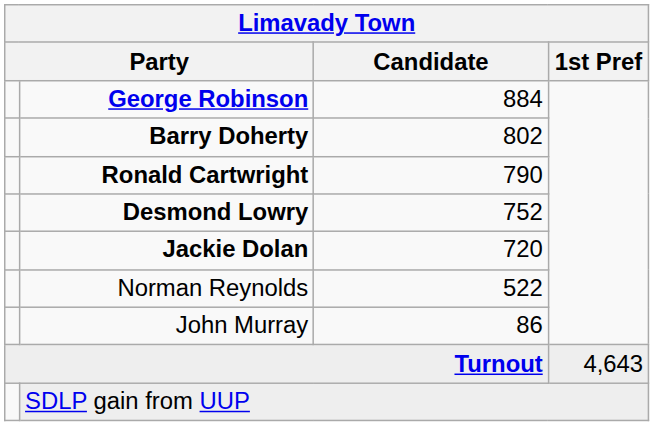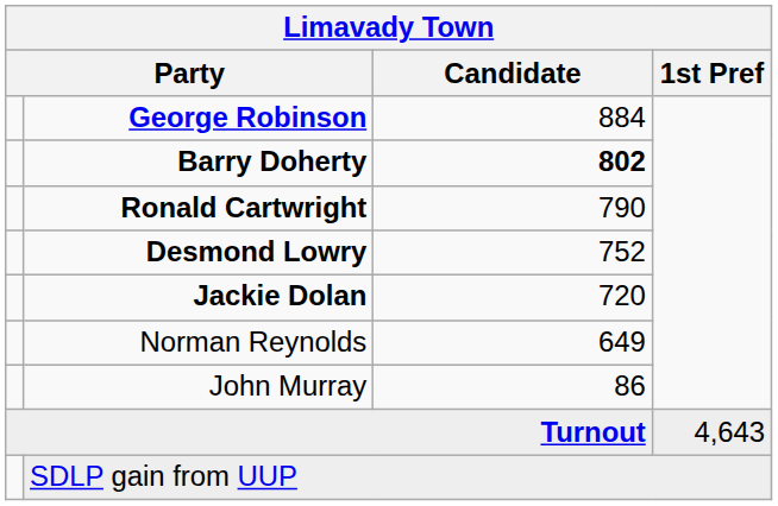 <table class="wikitable">
 <tr>
 <th colspan="4" align="center"><a href='#'>Limavady Town</a></th>
 </tr>
 <tr>
 <th colspan="2" align="center" width=200>Party</th>
 <th width=150>Candidate</th>
 <th width=60>1st Pref</th>
 </tr>
 <tr>
 <td></td>
 <td align="right"><strong><a href='#'>George Robinson</a></strong></td>
 <td align="right">884</td>
 </tr>
 <tr>
 <td></td>
 <td align="right"><strong>Barry Doherty</strong></td>
-<td align="right">802</td>
+<td align="right"><strong>802</strong></td>
 </tr>
 <tr>
 <td></td>
 <td align="right"><strong>Ronald Cartwright</strong></td>
 <td align="right">790</td>
 </tr>
 <tr>
 <td></td>
 <td align="right"><strong>Desmond Lowry</strong></td>
 <td align="right">752</td>
 </tr>
 <tr>
 <td></td>
 <td align="right"><strong>Jackie Dolan</strong></td>
 <td align="right">720</td>
 </tr>
 <tr>
 <td></td>
 <td align="right">Norman Reynolds</td>
-<td align="right">522</td>
+<td align="right">649</td>
 </tr>
 <tr>
 <td></td>
 <td align="right">John Murray</td>
 <td align="right">86</td>
 </tr>
 <tr bgcolor="EEEEEE">
 <td colspan=3 align="right"><strong><a href='#'>Turnout</a></strong></td>
 <td align="right">4,643</td>
 </tr>
 <tr>
 <td bgcolor=></td>
 <td colspan=3 bgcolor="EEEEEE"><a href='#'>SDLP</a> gain from <a href='#'>UUP</a></td>
 </tr>
 </table>
